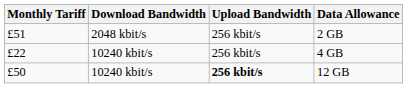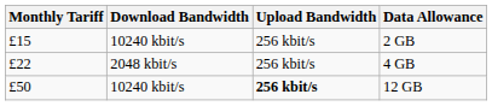 <table class="wikitable">
 <tr>
 <th>Monthly Tariff</th>
 <th>Download Bandwidth</th>
 <th>Upload Bandwidth</th>
 <th>Data Allowance</th>
 </tr>
 <tr>
-<td>£51</td>
-<td>2048 kbit/s</td>
+<td>£15</td>
+<td>10240 kbit/s</td>
 <td>256 kbit/s</td>
 <td>2 GB</td>
 </tr>
 <tr>
 <td>£22</td>
-<td>10240 kbit/s</td>
+<td>2048 kbit/s</td>
 <td>256 kbit/s</td>
 <td>4 GB</td>
 </tr>
 <tr>
 <td>£50</td>
 <td>10240 kbit/s</td>
 <td><strong>256 kbit/s</strong></td>
 <td>12 GB</td>
 </tr>
 </table>
